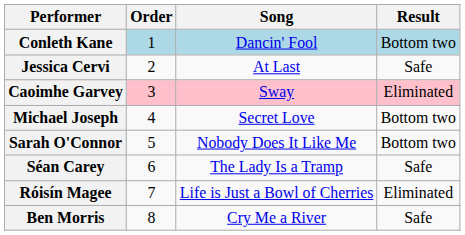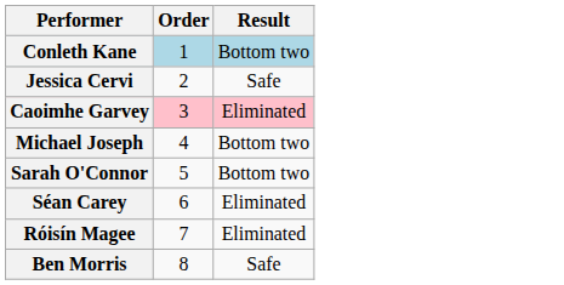 <table class="wikitable plainrowheaders" style="text-align:center;">
 <tr>
 <th scope="col">Performer</th>
 <th scope="col">Order</th>
-<th scope="col">Song</th>
 <th scope="col">Result</th>
 </tr>
 <tr style="background:lightblue;">
 <th scope="row">Conleth Kane</th>
 <td>1</td>
-<td><a href='#'>Dancin' Fool</a></td>
 <td>Bottom two</td>
 </tr>
 <tr>
 <th scope="row">Jessica Cervi</th>
 <td>2</td>
-<td><a href='#'>At Last</a></td>
 <td>Safe</td>
 </tr>
 <tr style="background:pink;">
 <th scope="row">Caoimhe Garvey</th>
 <td>3</td>
-<td><a href='#'>Sway</a></td>
 <td>Eliminated</td>
 </tr>
 <tr>
 <th scope="row">Michael Joseph</th>
 <td>4</td>
-<td><a href='#'>Secret Love</a></td>
 <td>Bottom two</td>
 </tr>
 <tr>
 <th scope="row">Sarah O'Connor</th>
 <td>5</td>
-<td><a href='#'>Nobody Does It Like Me</a></td>
 <td>Bottom two</td>
 </tr>
 <tr>
 <th scope="row">Séan Carey</th>
 <td>6</td>
-<td><a href='#'>The Lady Is a Tramp</a></td>
-<td>Safe</td>
+<td>Eliminated</td>
 </tr>
 <tr>
 <th scope="row">Róisín Magee</th>
 <td>7</td>
-<td><a href='#'>Life is Just a Bowl of Cherries</a></td>
 <td>Eliminated</td>
 </tr>
 <tr>
 <th scope="row">Ben Morris</th>
 <td>8</td>
-<td><a href='#'>Cry Me a River</a></td>
 <td>Safe</td>
 </tr>
 </table>
